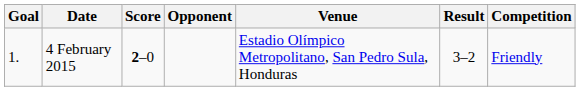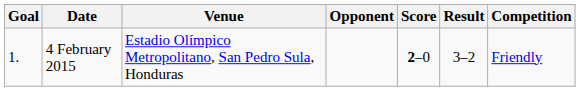 <table class="wikitable plainrowheaders sortable">
 <tr>
 <th>Goal</th>
 <th>Date</th>
+<th>Venue</th>
+<th>Opponent</th>
 <th>Score</th>
-<th>Opponent</th>
-<th>Venue</th>
 <th>Result</th>
 <th>Competition</th>
 </tr>
 <tr>
 <td>1.</td>
 <td>4 February 2015</td>
+<td><a href='#'>Estadio Olímpico Metropolitano</a>, <a href='#'>San Pedro Sula</a>, Honduras</td>
+<td></td>
 <td align=center><strong>2</strong>–0</td>
-<td></td>
-<td><a href='#'>Estadio Olímpico Metropolitano</a>, <a href='#'>San Pedro Sula</a>, Honduras</td>
 <td align=center>3–2</td>
 <td><a href='#'>Friendly</a></td>
 </tr>
 </table>
